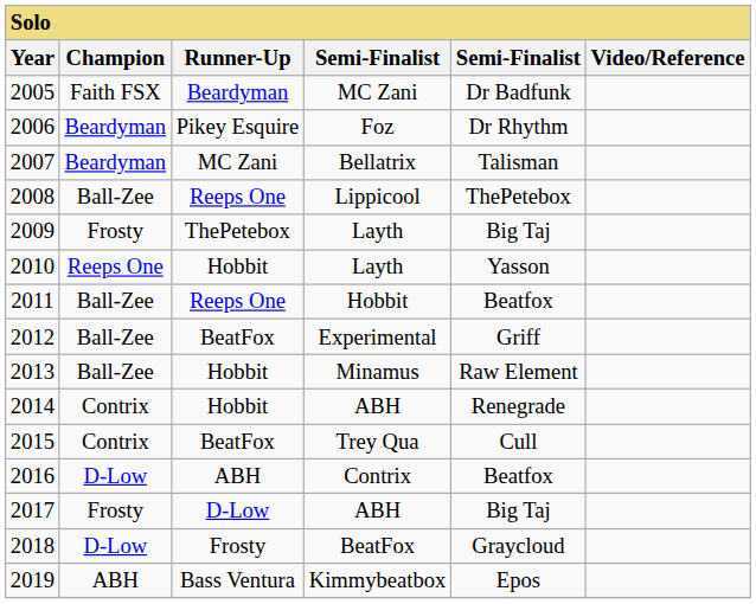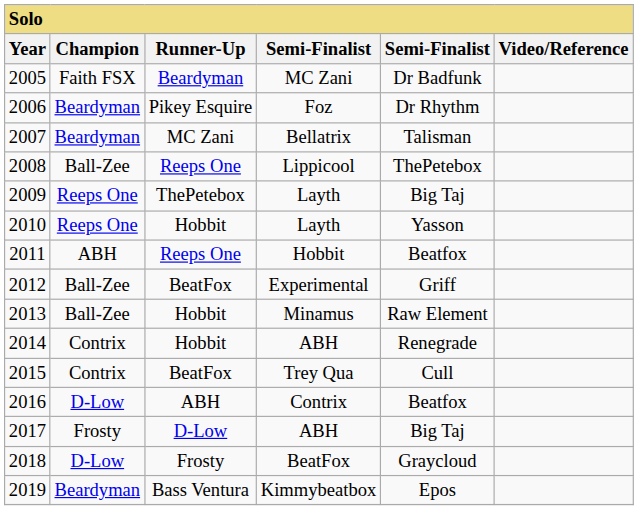 <table class="wikitable" style="text-align: center">
 <tr>
 <td bgcolor=#EEDD82 colspan=7 align=left><span><strong>Solo</strong></span></td>
 </tr>
 <tr>
 <th>Year</th>
 <th>Champion</th>
 <th>Runner-Up</th>
 <th>Semi-Finalist</th>
 <th>Semi-Finalist</th>
 <th>Video/Reference</th>
 </tr>
 <tr>
 <td>2005</td>
 <td>Faith FSX</td>
 <td><a href='#'>Beardyman</a></td>
 <td>MC Zani</td>
 <td>Dr Badfunk</td>
 <td></td>
 </tr>
 <tr>
 <td>2006</td>
 <td><a href='#'>Beardyman</a></td>
 <td>Pikey Esquire</td>
 <td>Foz</td>
 <td>Dr Rhythm</td>
 <td></td>
 </tr>
 <tr>
 <td>2007</td>
 <td><a href='#'>Beardyman</a>  </td>
 <td>MC Zani</td>
 <td>Bellatrix</td>
 <td>Talisman</td>
 <td></td>
 </tr>
 <tr>
 <td>2008</td>
 <td>Ball-Zee</td>
 <td><a href='#'>Reeps One</a></td>
 <td>Lippicool</td>
 <td>ThePetebox</td>
 <td></td>
 </tr>
 <tr>
 <td>2009</td>
-<td>Frosty</td>
+<td><a href='#'>Reeps One</a></td>
 <td>ThePetebox</td>
 <td>Layth</td>
 <td>Big Taj</td>
 <td></td>
 </tr>
 <tr>
 <td>2010</td>
 <td><a href='#'>Reeps One</a></td>
 <td>Hobbit</td>
 <td>Layth</td>
 <td>Yasson</td>
 <td></td>
 </tr>
 <tr>
 <td>2011</td>
-<td>Ball-Zee</td>
+<td>ABH</td>
 <td><a href='#'>Reeps One</a></td>
 <td>Hobbit</td>
 <td>Beatfox</td>
 <td></td>
 </tr>
 <tr>
 <td>2012</td>
 <td>Ball-Zee</td>
 <td>BeatFox</td>
 <td>Experimental</td>
 <td>Griff</td>
 <td></td>
 </tr>
 <tr>
 <td>2013</td>
 <td>Ball-Zee</td>
 <td>Hobbit</td>
 <td>Minamus</td>
 <td>Raw Element</td>
 <td></td>
 </tr>
 <tr>
 <td>2014</td>
 <td>Contrix</td>
 <td>Hobbit</td>
 <td>ABH</td>
 <td>Renegrade</td>
 <td></td>
 </tr>
 <tr>
 <td>2015</td>
 <td>Contrix</td>
 <td>BeatFox</td>
 <td>Trey Qua</td>
 <td>Cull</td>
 <td></td>
 </tr>
 <tr>
 <td>2016</td>
 <td><a href='#'>D-Low</a></td>
 <td>ABH</td>
 <td>Contrix</td>
 <td>Beatfox</td>
 <td></td>
 </tr>
 <tr>
 <td>2017</td>
 <td>Frosty</td>
 <td><a href='#'>D-Low</a></td>
 <td>ABH</td>
 <td>Big Taj</td>
 <td></td>
 </tr>
 <tr>
 <td>2018</td>
 <td><a href='#'>D-Low</a></td>
 <td>Frosty</td>
 <td>BeatFox</td>
 <td>Graycloud</td>
 <td></td>
 </tr>
 <tr>
 <td>2019</td>
-<td>ABH</td>
+<td><a href='#'>Beardyman</a>  </td>
 <td>Bass Ventura</td>
 <td>Kimmybeatbox</td>
 <td>Epos</td>
 <td></td>
 </tr>
 <tr>
 </tr>
 </table>
